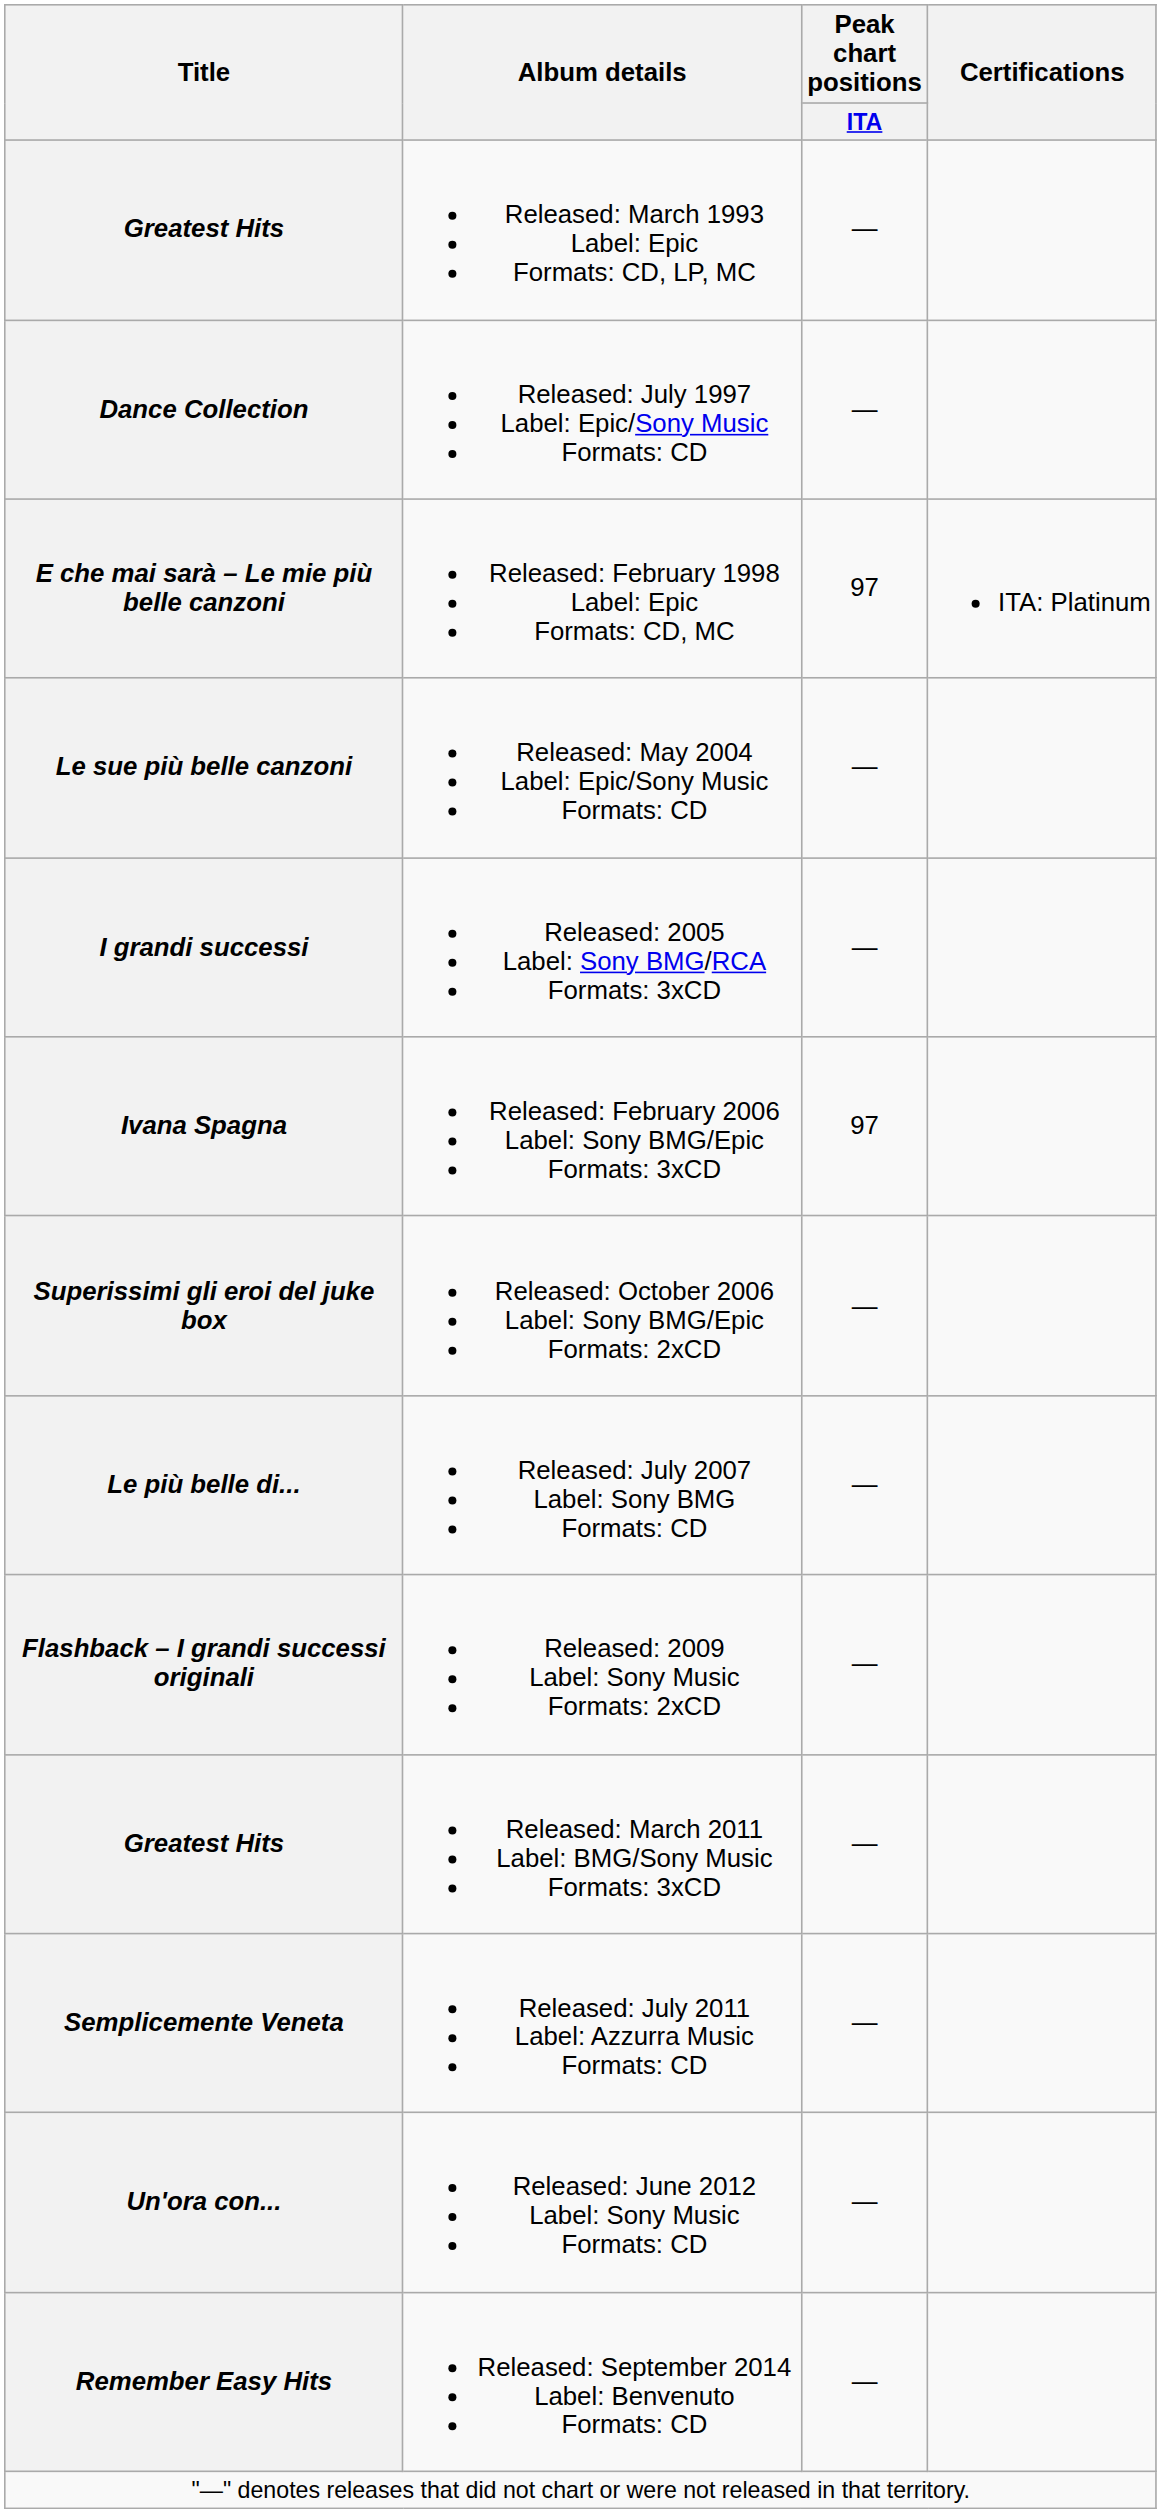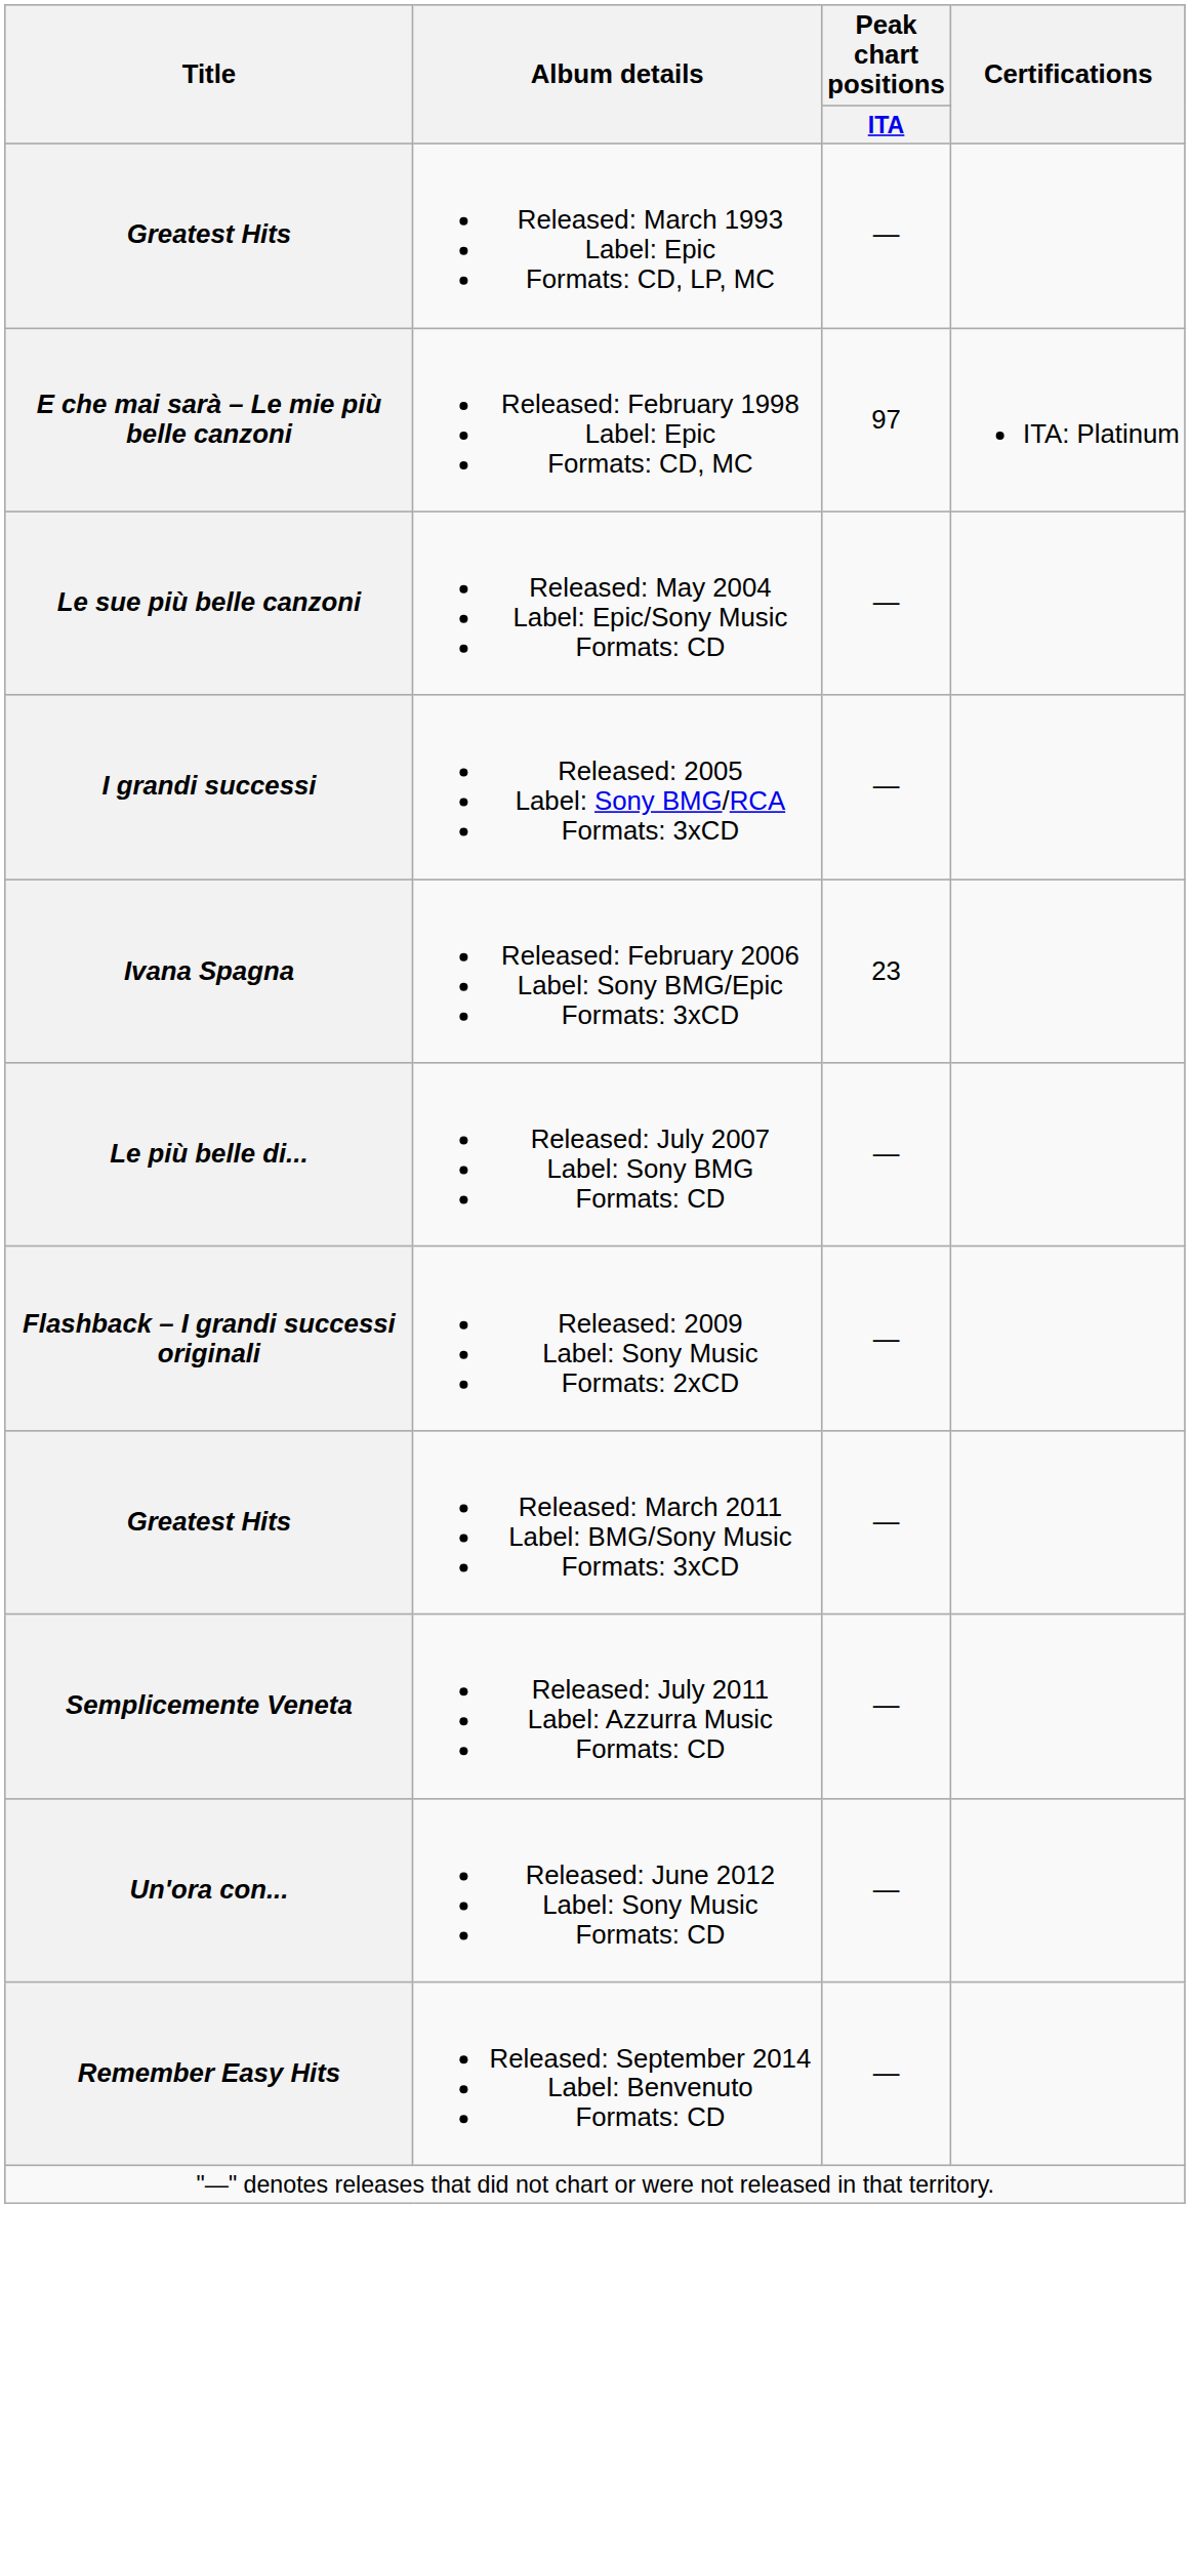 <table class="wikitable plainrowheaders" style="text-align:center;">
 <tr>
 <th rowspan="2" scope="col" style="width:15em;">Title</th>
 <th rowspan="2" scope="col" style="width:15em;">Album details</th>
 <th>Peak chart positions</th>
 <th rowspan="2">Certifications</th>
 </tr>
 <tr>
 <th scope="col" style="width:2em;font-size:90%;"><a href='#'>ITA</a><br></th>
 </tr>
 <tr>
 <th scope="row"><em>Greatest Hits</em></th>
 <td><br><ul><li>Released: March 1993</li><li>Label: Epic</li><li>Formats: CD, LP, MC</li></ul></td>
-<td>—</td>
-<td></td>
-</tr>
-<tr>
-<th scope="row"><em>Dance Collection</em></th>
-<td><br><ul><li>Released: July 1997</li><li>Label: Epic/<a href='#'>Sony Music</a></li><li>Formats: CD</li></ul></td>
 <td>—</td>
 <td></td>
 </tr>
 <tr>
 <th scope="row"><em>E che mai sarà – Le mie più belle canzoni</em></th>
 <td><br><ul><li>Released: February 1998</li><li>Label: Epic</li><li>Formats: CD, MC</li></ul></td>
 <td>97</td>
 <td><br><ul><li>ITA: Platinum</li></ul></td>
 </tr>
 <tr>
 <th scope="row"><em>Le sue più belle canzoni</em></th>
 <td><br><ul><li>Released: May 2004</li><li>Label: Epic/Sony Music</li><li>Formats: CD</li></ul></td>
 <td>—</td>
 <td></td>
 </tr>
 <tr>
 <th scope="row"><em>I grandi successi</em></th>
 <td><br><ul><li>Released: 2005</li><li>Label: <a href='#'>Sony BMG</a>/<a href='#'>RCA</a></li><li>Formats: 3xCD</li></ul></td>
 <td>—</td>
 <td></td>
 </tr>
 <tr>
 <th scope="row"><em>Ivana Spagna</em></th>
 <td><br><ul><li>Released: February 2006</li><li>Label: Sony BMG/Epic</li><li>Formats: 3xCD</li></ul></td>
-<td>97</td>
-<td></td>
-</tr>
-<tr>
-<th scope="row"><em>Superissimi gli eroi del juke box</em></th>
-<td><br><ul><li>Released: October 2006</li><li>Label: Sony BMG/Epic</li><li>Formats: 2xCD</li></ul></td>
-<td>—</td>
+<td>23</td>
 <td></td>
 </tr>
 <tr>
 <th scope="row"><em>Le più belle di...</em></th>
 <td><br><ul><li>Released: July 2007</li><li>Label: Sony BMG</li><li>Formats: CD</li></ul></td>
 <td>—</td>
 <td></td>
 </tr>
 <tr>
 <th scope="row"><em>Flashback – I grandi successi originali</em></th>
 <td><br><ul><li>Released: 2009</li><li>Label: Sony Music</li><li>Formats: 2xCD</li></ul></td>
 <td>—</td>
 <td></td>
 </tr>
 <tr>
 <th scope="row"><em>Greatest Hits</em></th>
 <td><br><ul><li>Released: March 2011</li><li>Label: BMG/Sony Music</li><li>Formats: 3xCD</li></ul></td>
 <td>—</td>
 <td></td>
 </tr>
 <tr>
 <th scope="row"><em>Semplicemente Veneta</em></th>
 <td><br><ul><li>Released: July 2011</li><li>Label: Azzurra Music</li><li>Formats: CD</li></ul></td>
 <td>—</td>
 <td></td>
 </tr>
 <tr>
 <th scope="row"><em>Un'ora con...</em></th>
 <td><br><ul><li>Released: June 2012</li><li>Label: Sony Music</li><li>Formats: CD</li></ul></td>
 <td>—</td>
 <td></td>
 </tr>
 <tr>
 <th scope="row"><em>Remember Easy Hits</em></th>
 <td><br><ul><li>Released: September 2014</li><li>Label: Benvenuto</li><li>Formats: CD</li></ul></td>
 <td>—</td>
 <td></td>
 </tr>
 <tr>
 <td colspan="4" style="font-size:90%">"—" denotes releases that did not chart or were not released in that territory.</td>
 </tr>
 </table>
